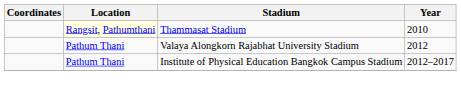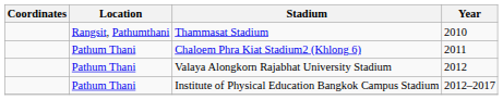 <table class="wikitable sortable">
 <tr>
 <th>Coordinates</th>
 <th>Location</th>
 <th>Stadium</th>
 <th>Year</th>
 </tr>
 <tr>
 <td></td>
-<td style="background: lightyellow;"><a href='#'>Rangsit</a>, <a href='#'>Pathumthani</a></td>
+<td><a href='#'>Rangsit</a>, <a href='#'>Pathumthani</a></td>
 <td><a href='#'>Thammasat Stadium</a></td>
 <td>2010</td>
+</tr>
+<tr>
+<td></td>
+<td><a href='#'>Pathum Thani</a></td>
+<td><a href='#'>Chaloem Phra Kiat Stadium2 (Khlong 6)</a></td>
+<td>2011</td>
 </tr>
 <tr>
 <td></td>
 <td><a href='#'>Pathum Thani</a></td>
 <td>Valaya Alongkorn Rajabhat University Stadium</td>
 <td>2012</td>
 </tr>
 <tr>
 <td></td>
 <td><a href='#'>Pathum Thani</a></td>
 <td>Institute of Physical Education Bangkok Campus Stadium</td>
 <td>2012–2017</td>
 </tr>
 <tr>
 </tr>
 </table>
